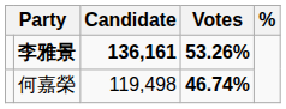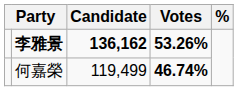 <table class="wikitable">
 <tr>
 <th colspan="2">Party</th>
 <th>Candidate</th>
 <th>Votes</th>
 <th>%</th>
 </tr>
 <tr>
 <td></td>
 <td><strong>李雅景</strong></td>
-<td align="right"><strong>136,161</strong></td>
+<td align="right"><strong>136,162</strong></td>
 <td align="right"><strong>53.26%</strong></td>
 </tr>
 <tr>
 <td></td>
 <td>何嘉榮</td>
-<td align="right">119,498</td>
+<td align="right">119,499</td>
 <td align="right"><strong>46.74%</strong></td>
 </tr>
 </table>
